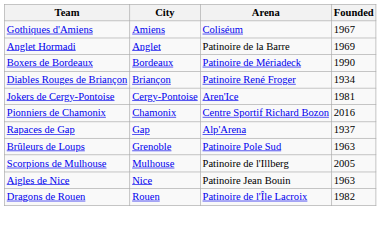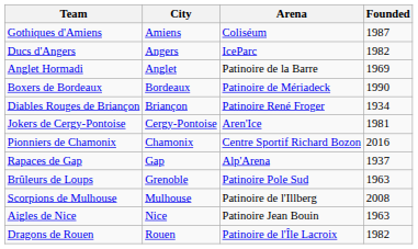 <table class="wikitable">
 <tr>
 <th>Team</th>
 <th>City</th>
 <th>Arena</th>
 <th>Founded</th>
 </tr>
 <tr>
 <td><a href='#'>Gothiques d'Amiens</a></td>
 <td><a href='#'>Amiens</a></td>
 <td><a href='#'>Coliséum</a></td>
-<td>1967</td>
+<td>1987</td>
+</tr>
+<tr>
+<td><a href='#'>Ducs d'Angers</a></td>
+<td><a href='#'>Angers</a></td>
+<td><a href='#'>IceParc</a></td>
+<td>1982</td>
 </tr>
 <tr>
 <td><a href='#'>Anglet Hormadi</a></td>
 <td><a href='#'>Anglet</a></td>
 <td>Patinoire de la Barre</td>
 <td>1969</td>
 </tr>
 <tr>
 <td><a href='#'>Boxers de Bordeaux</a></td>
 <td><a href='#'>Bordeaux</a></td>
 <td><a href='#'>Patinoire de Mériadeck</a></td>
 <td>1990</td>
 </tr>
 <tr>
 <td><a href='#'>Diables Rouges de Briançon</a></td>
 <td><a href='#'>Briançon</a></td>
 <td><a href='#'>Patinoire René Froger</a></td>
 <td>1934</td>
 </tr>
 <tr>
 <td><a href='#'>Jokers de Cergy-Pontoise</a></td>
 <td><a href='#'>Cergy-Pontoise</a></td>
 <td><a href='#'>Aren'Ice</a></td>
 <td>1981</td>
 </tr>
 <tr>
 <td><a href='#'>Pionniers de Chamonix</a></td>
 <td><a href='#'>Chamonix</a></td>
 <td><a href='#'>Centre Sportif Richard Bozon</a></td>
 <td>2016</td>
 </tr>
 <tr>
 <td><a href='#'>Rapaces de Gap</a></td>
 <td><a href='#'>Gap</a></td>
 <td><a href='#'>Alp'Arena</a></td>
 <td>1937</td>
 </tr>
 <tr>
 <td><a href='#'>Brûleurs de Loups</a></td>
 <td><a href='#'>Grenoble</a></td>
 <td><a href='#'>Patinoire Pole Sud</a></td>
 <td>1963</td>
 </tr>
 <tr>
 <td><a href='#'>Scorpions de Mulhouse</a></td>
 <td><a href='#'>Mulhouse</a></td>
 <td>Patinoire de l'Illberg</td>
-<td>2005</td>
+<td>2008</td>
 </tr>
 <tr>
 <td><a href='#'>Aigles de Nice</a></td>
 <td><a href='#'>Nice</a></td>
 <td>Patinoire Jean Bouin</td>
 <td>1963</td>
 </tr>
 <tr>
 <td><a href='#'>Dragons de Rouen</a></td>
 <td><a href='#'>Rouen</a></td>
 <td><a href='#'>Patinoire de l'Île Lacroix</a></td>
 <td>1982</td>
 </tr>
 </table>
